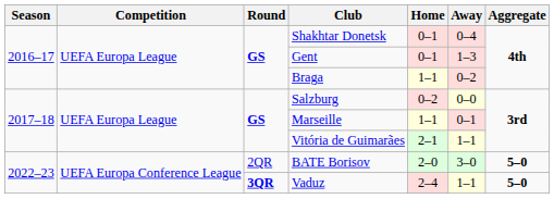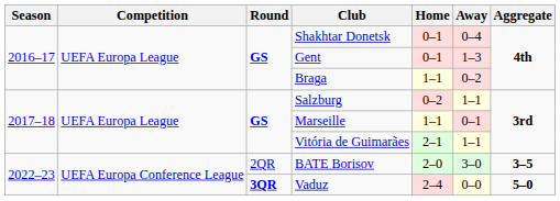 <table class="wikitable">
 <tr>
 <th>Season</th>
 <th>Competition</th>
 <th>Round</th>
 <th>Club</th>
 <th>Home</th>
 <th>Away</th>
 <th>Aggregate</th>
 </tr>
 <tr>
 <td rowspan="3"><a href='#'>2016–17</a></td>
 <td rowspan="3"><a href='#'>UEFA Europa League</a></td>
 <td rowspan="3"><strong><a href='#'>GS</a></strong></td>
 <td> <a href='#'>Shakhtar Donetsk</a></td>
 <td bgcolor="#ffdddd" style="text-align:center;">0–1</td>
 <td bgcolor="#ffdddd" style="text-align:center;">0–4</td>
 <td rowspan="3" style="text-align:center;"><strong>4th</strong></td>
 </tr>
 <tr>
 <td> <a href='#'>Gent</a></td>
 <td bgcolor="#ffdddd" style="text-align:center;">0–1</td>
 <td bgcolor="#ffdddd" style="text-align:center;">1–3</td>
 </tr>
 <tr>
 <td> <a href='#'>Braga</a></td>
 <td bgcolor="#ffffdd" style="text-align:center;">1–1</td>
 <td bgcolor="#ffdddd" style="text-align:center;">0–2</td>
 </tr>
 <tr>
 <td rowspan="3"><a href='#'>2017–18</a></td>
 <td rowspan="3"><a href='#'>UEFA Europa League</a></td>
 <td rowspan="3"><strong><a href='#'>GS</a></strong></td>
 <td> <a href='#'>Salzburg</a></td>
 <td bgcolor="#ffdddd" style="text-align:center;">0–2</td>
-<td bgcolor="#ffffdd" style="text-align:center;">0–0</td>
+<td bgcolor="#ffffdd" style="text-align:center;">1–1</td>
 <td rowspan="3" align="center"><strong>3rd</strong></td>
 </tr>
 <tr>
 <td> <a href='#'>Marseille</a></td>
 <td bgcolor="#ffffdd" style="text-align:center;">1–1</td>
 <td bgcolor="#ffdddd" style="text-align:center;">0–1</td>
 </tr>
 <tr>
 <td> <a href='#'>Vitória de Guimarães</a></td>
 <td bgcolor="#ddffdd" style="text-align:center;">2–1</td>
 <td bgcolor="#ffffdd" style="text-align:center;">1–1</td>
 </tr>
 <tr>
 <td rowspan="2"><a href='#'>2022–23</a></td>
 <td rowspan="2"><a href='#'>UEFA Europa Conference League</a></td>
 <td><a href='#'>2QR</a></td>
 <td> <a href='#'>BATE Borisov</a></td>
 <td bgcolor="#ddffdd" style="text-align:center;">2–0</td>
 <td bgcolor="#ddffdd" style="text-align:center;">3–0</td>
-<td style="text-align:center;"><strong>5–0</strong></td>
+<td style="text-align:center;"><strong>3–5</strong></td>
 </tr>
 <tr>
 <td><strong><a href='#'>3QR</a></strong></td>
 <td> <a href='#'>Vaduz</a></td>
 <td bgcolor="#ffdddd" style="text-align:center;">2–4</td>
-<td bgcolor="#ffffdd" style="text-align:center;">1–1</td>
+<td bgcolor="#ffffdd" style="text-align:center;">0–0</td>
 <td style="text-align:center;"><strong>5–0</strong></td>
 </tr>
 </table>
